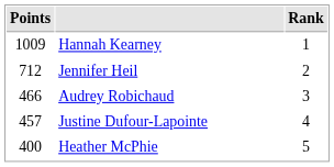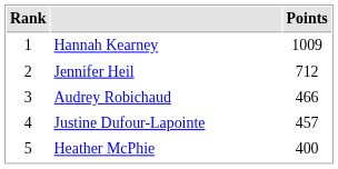 <table cellspacing="1" cellpadding="3" style="border:1px solid #AAAAAA;font-size:86%">
 <tr bgcolor="#E4E4E4">
+<th style="border-bottom:1px solid #AAAAAA" width=10>Rank</th>
+<th style="border-bottom:1px solid #AAAAAA" width=200></th>
 <th style="border-bottom:1px solid #AAAAAA" width=20>Points</th>
-<th style="border-bottom:1px solid #AAAAAA" width=200></th>
-<th style="border-bottom:1px solid #AAAAAA" width=10>Rank</th>
 </tr>
 <tr>
+<td align="center">1</td>
+<td> <a href='#'>Hannah Kearney</a></td>
 <td align=center>1009</td>
-<td> <a href='#'>Hannah Kearney</a></td>
-<td align="center">1</td>
 </tr>
 <tr>
+<td align="center">2</td>
+<td> <a href='#'>Jennifer Heil</a></td>
 <td align=center>712</td>
-<td> <a href='#'>Jennifer Heil</a></td>
-<td align="center">2</td>
 </tr>
 <tr bgc>
+<td align="center">3</td>
+<td> <a href='#'>Audrey Robichaud</a></td>
 <td align=center>466</td>
-<td> <a href='#'>Audrey Robichaud</a></td>
-<td align="center">3</td>
 </tr>
 <tr>
+<td align="center">4</td>
+<td> <a href='#'>Justine Dufour-Lapointe</a></td>
 <td align=center>457</td>
-<td> <a href='#'>Justine Dufour-Lapointe</a></td>
-<td align="center">4</td>
 </tr>
 <tr>
+<td align="center">5</td>
+<td> <a href='#'>Heather McPhie</a></td>
 <td align=center>400</td>
-<td> <a href='#'>Heather McPhie</a></td>
-<td align="center">5</td>
 </tr>
 </table>
